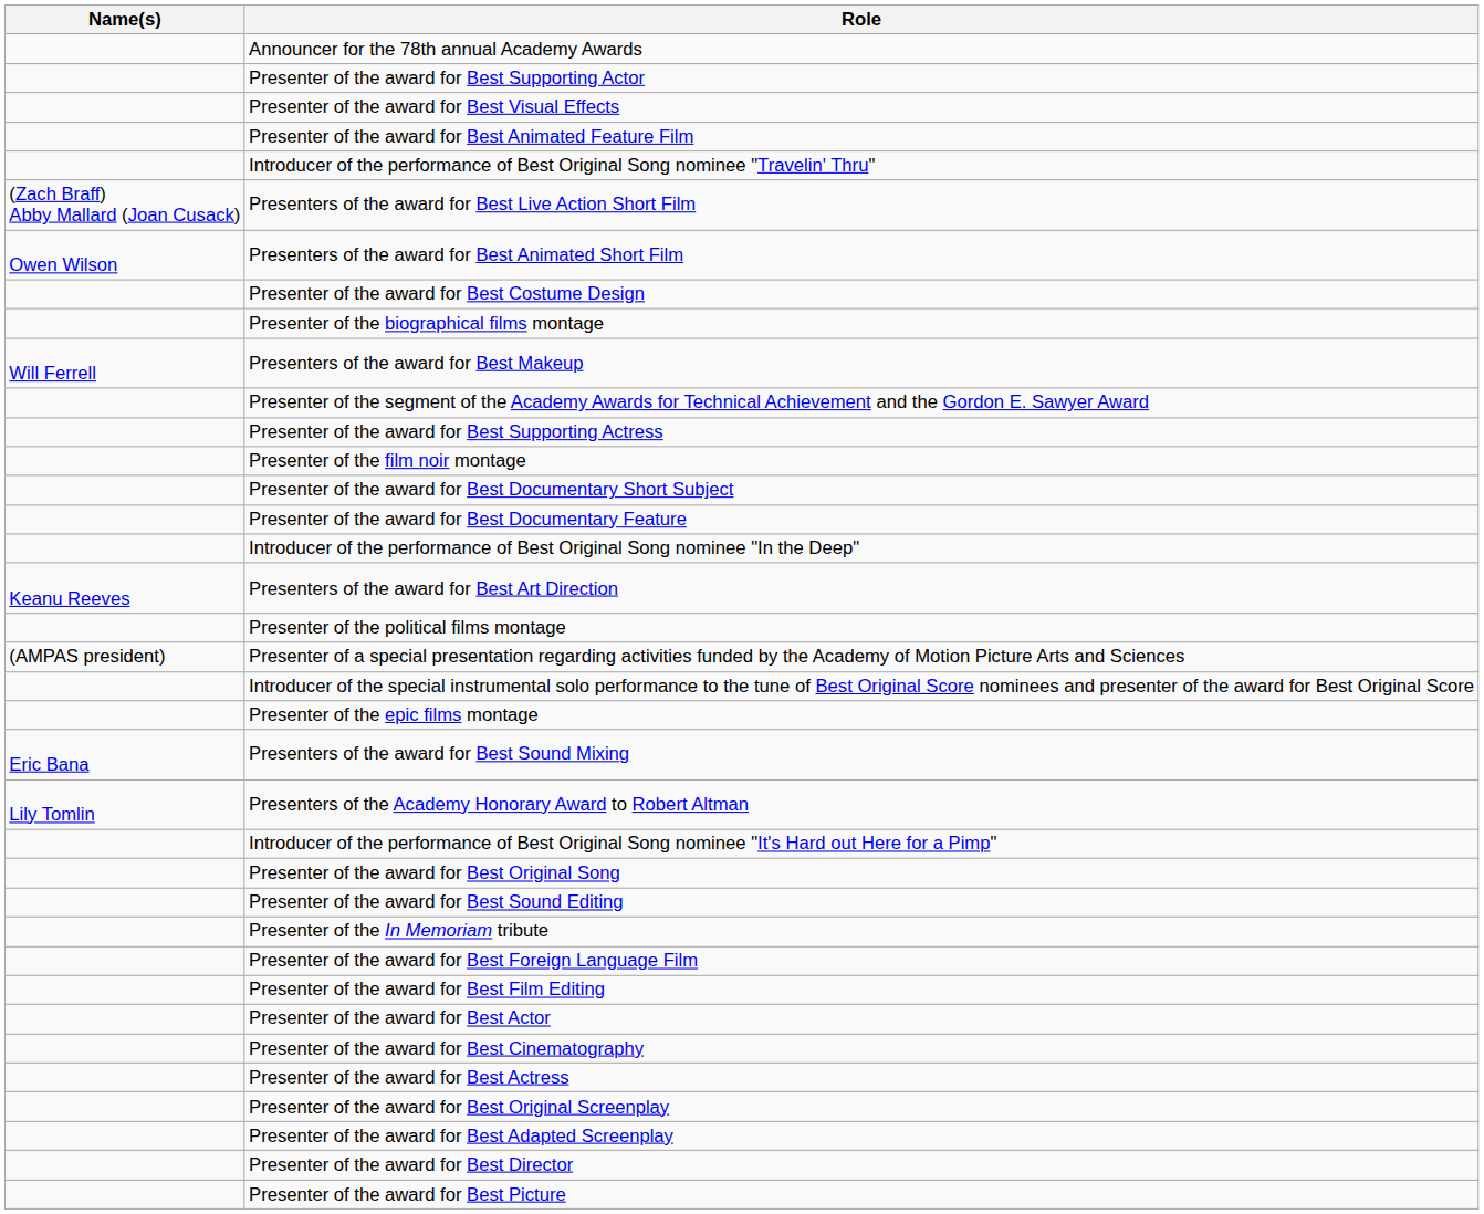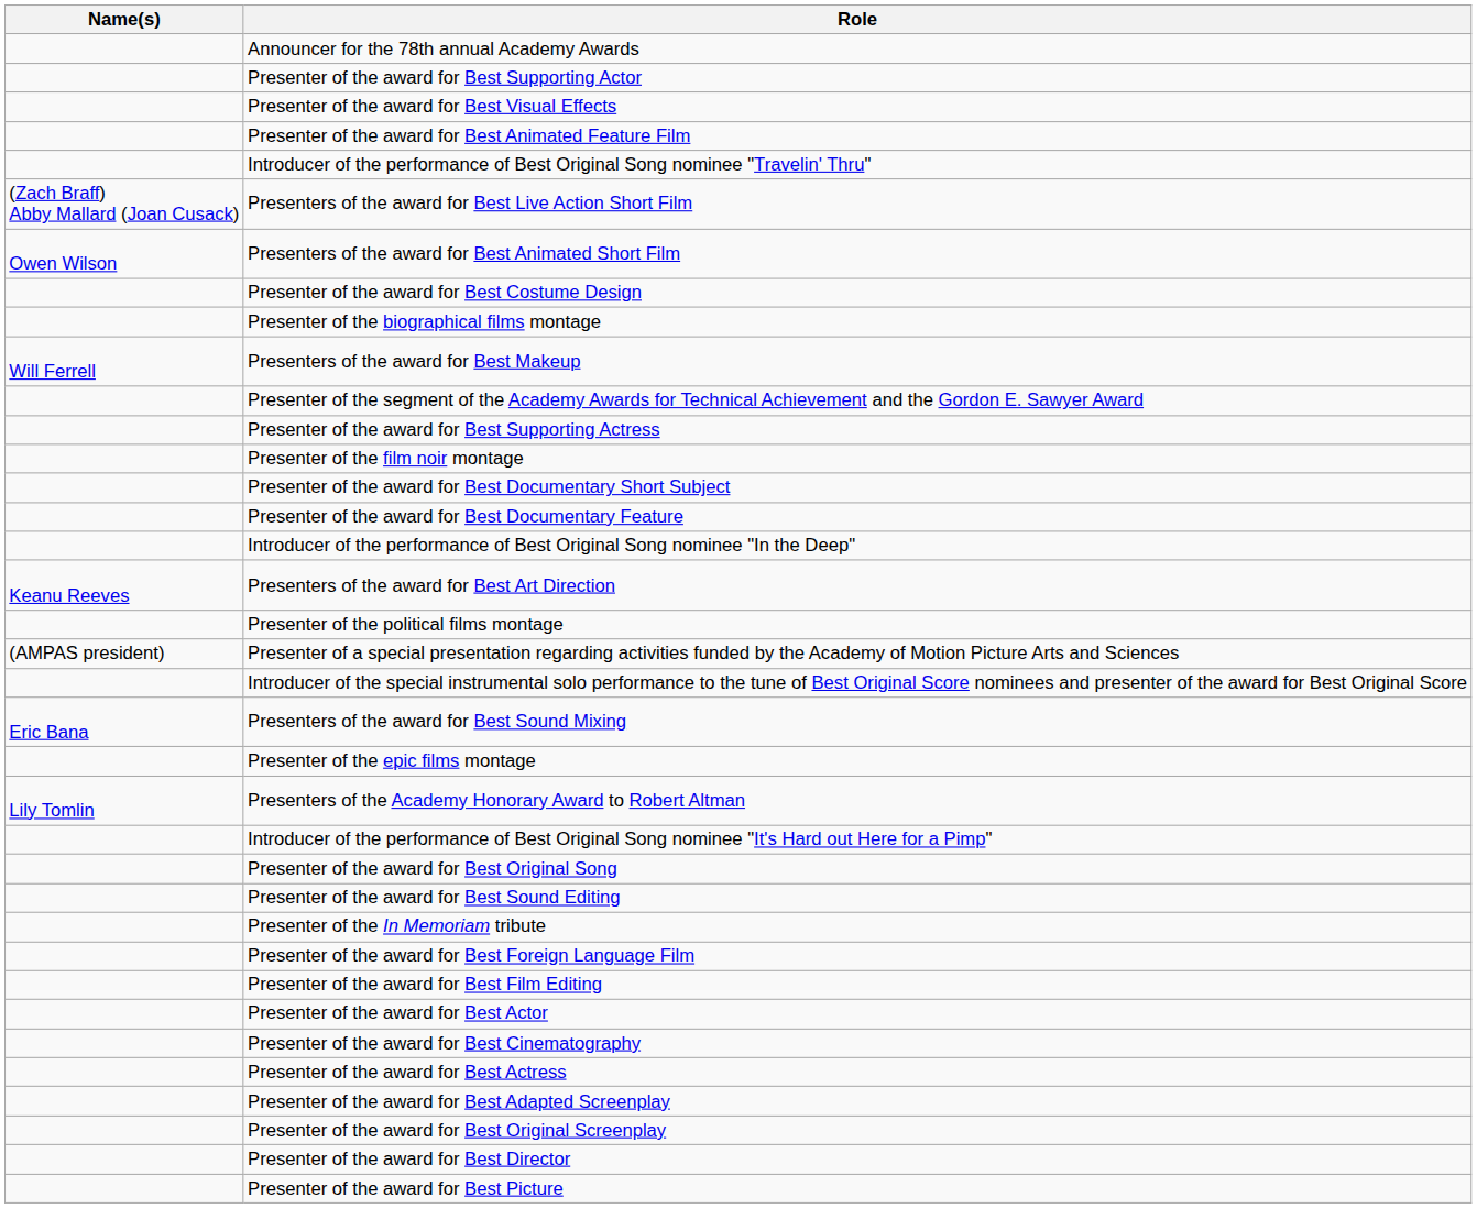 <table class="wikitable sortable">
 <tr>
 <th>Name(s)</th>
 <th>Role</th>
 </tr>
 <tr>
 <td></td>
 <td>Announcer for the 78th annual Academy Awards</td>
 </tr>
 <tr>
 <td></td>
 <td>Presenter of the award for <a href='#'>Best Supporting Actor</a></td>
 </tr>
 <tr>
 <td></td>
 <td>Presenter of the award for <a href='#'>Best Visual Effects</a></td>
 </tr>
 <tr>
 <td></td>
 <td>Presenter of the award for <a href='#'>Best Animated Feature Film</a></td>
 </tr>
 <tr>
 <td></td>
 <td>Introducer of the performance of Best Original Song nominee "<a href='#'>Travelin' Thru</a>"</td>
 </tr>
 <tr>
 <td> (<a href='#'>Zach Braff</a>)<br><a href='#'>Abby Mallard</a> (<a href='#'>Joan Cusack</a>)</td>
 <td>Presenters of the award for <a href='#'>Best Live Action Short Film</a></td>
 </tr>
 <tr>
 <td><br><a href='#'>Owen Wilson</a></td>
 <td>Presenters of the award for <a href='#'>Best Animated Short Film</a></td>
 </tr>
 <tr>
 <td></td>
 <td>Presenter of the award for <a href='#'>Best Costume Design</a></td>
 </tr>
 <tr>
 <td></td>
 <td>Presenter of the <a href='#'>biographical films</a> montage</td>
 </tr>
 <tr>
 <td><br><a href='#'>Will Ferrell</a></td>
 <td>Presenters of the award for <a href='#'>Best Makeup</a></td>
 </tr>
 <tr>
 <td></td>
 <td>Presenter of the segment of the <a href='#'>Academy Awards for Technical Achievement</a> and the <a href='#'>Gordon E. Sawyer Award</a></td>
 </tr>
 <tr>
 <td></td>
 <td>Presenter of the award for <a href='#'>Best Supporting Actress</a></td>
 </tr>
 <tr>
 <td></td>
 <td>Presenter of the <a href='#'>film noir</a> montage</td>
 </tr>
 <tr>
 <td></td>
 <td>Presenter of the award for <a href='#'>Best Documentary Short Subject</a></td>
 </tr>
 <tr>
 <td></td>
 <td>Presenter of the award for <a href='#'>Best Documentary Feature</a></td>
 </tr>
 <tr>
 <td></td>
 <td>Introducer of the performance of Best Original Song nominee "In the Deep"</td>
 </tr>
 <tr>
 <td><br><a href='#'>Keanu Reeves</a></td>
 <td>Presenters of the award for <a href='#'>Best Art Direction</a></td>
 </tr>
 <tr>
 <td></td>
 <td>Presenter of the political films montage</td>
 </tr>
 <tr>
 <td> (AMPAS president)</td>
 <td>Presenter of a special presentation regarding activities funded by the Academy of Motion Picture Arts and Sciences</td>
 </tr>
 <tr>
 <td></td>
 <td>Introducer of the special instrumental solo performance to the tune of <a href='#'>Best Original Score</a> nominees and presenter of the award for Best Original Score</td>
 </tr>
 <tr>
+<td><br><a href='#'>Eric Bana</a></td>
+<td>Presenters of the award for <a href='#'>Best Sound Mixing</a></td>
+</tr>
+<tr>
 <td></td>
 <td>Presenter of the <a href='#'>epic films</a> montage</td>
-</tr>
-<tr>
-<td><br><a href='#'>Eric Bana</a></td>
-<td>Presenters of the award for <a href='#'>Best Sound Mixing</a></td>
 </tr>
 <tr>
 <td><br><a href='#'>Lily Tomlin</a></td>
 <td>Presenters of the <a href='#'>Academy Honorary Award</a> to <a href='#'>Robert Altman</a></td>
 </tr>
 <tr>
 <td></td>
 <td>Introducer of the performance of Best Original Song nominee "<a href='#'>It's Hard out Here for a Pimp</a>"</td>
 </tr>
 <tr>
 <td></td>
 <td>Presenter of the award for <a href='#'>Best Original Song</a></td>
 </tr>
 <tr>
 <td></td>
 <td>Presenter of the award for <a href='#'>Best Sound Editing</a></td>
 </tr>
 <tr>
 <td></td>
 <td>Presenter of the <em><a href='#'>In Memoriam</a></em> tribute</td>
 </tr>
 <tr>
 <td></td>
 <td>Presenter of the award for <a href='#'>Best Foreign Language Film</a></td>
 </tr>
 <tr>
 <td></td>
 <td>Presenter of the award for <a href='#'>Best Film Editing</a></td>
 </tr>
 <tr>
 <td></td>
 <td>Presenter of the award for <a href='#'>Best Actor</a></td>
 </tr>
 <tr>
 <td></td>
 <td>Presenter of the award for <a href='#'>Best Cinematography</a></td>
 </tr>
 <tr>
 <td></td>
 <td>Presenter of the award for <a href='#'>Best Actress</a></td>
 </tr>
 <tr>
 <td></td>
-<td>Presenter of the award for <a href='#'>Best Original Screenplay</a></td>
+<td>Presenter of the award for <a href='#'>Best Adapted Screenplay</a></td>
 </tr>
 <tr>
 <td></td>
-<td>Presenter of the award for <a href='#'>Best Adapted Screenplay</a></td>
+<td>Presenter of the award for <a href='#'>Best Original Screenplay</a></td>
 </tr>
 <tr>
 <td></td>
 <td>Presenter of the award for <a href='#'>Best Director</a></td>
 </tr>
 <tr>
 <td></td>
 <td>Presenter of the award for <a href='#'>Best Picture</a></td>
 </tr>
 </table>
